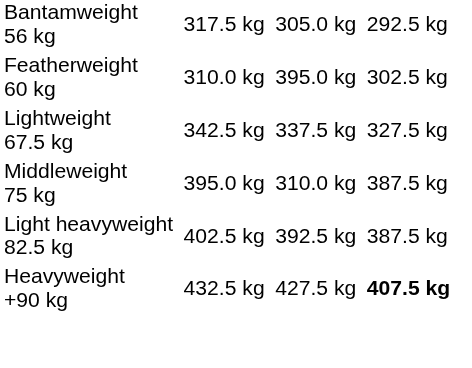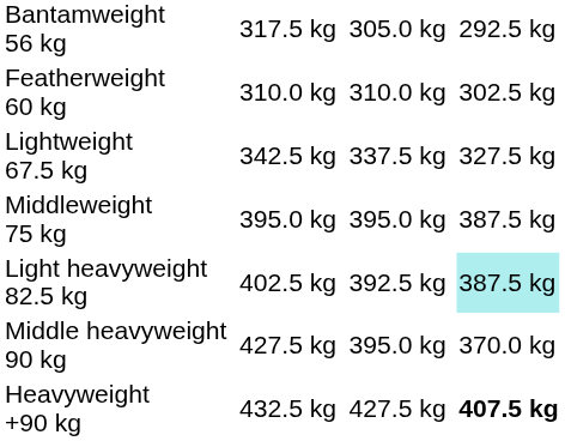 <table>
 <tr>
 <td>Bantamweight<br>56 kg</td>
 <td></td>
 <td>317.5 kg</td>
 <td></td>
 <td>305.0 kg</td>
 <td></td>
 <td>292.5 kg</td>
 </tr>
 <tr>
 <td>Featherweight<br>60 kg</td>
 <td></td>
 <td>310.0 kg</td>
 <td></td>
-<td>395.0 kg</td>
+<td>310.0 kg</td>
 <td></td>
 <td>302.5 kg</td>
 </tr>
 <tr>
 <td>Lightweight<br>67.5 kg</td>
 <td></td>
 <td>342.5 kg</td>
 <td></td>
 <td>337.5 kg</td>
 <td></td>
 <td>327.5 kg</td>
 </tr>
 <tr>
 <td>Middleweight<br>75 kg</td>
 <td></td>
 <td>395.0 kg</td>
 <td></td>
-<td>310.0 kg</td>
+<td>395.0 kg</td>
 <td></td>
 <td>387.5 kg</td>
 </tr>
 <tr>
 <td>Light heavyweight<br>82.5 kg</td>
 <td></td>
 <td>402.5 kg</td>
 <td></td>
 <td>392.5 kg</td>
 <td></td>
-<td>387.5 kg</td>
+<td style="background: paleturquoise;">387.5 kg</td>
+</tr>
+<tr>
+<td>Middle heavyweight<br>90 kg</td>
+<td></td>
+<td>427.5 kg</td>
+<td></td>
+<td>395.0 kg</td>
+<td></td>
+<td>370.0 kg</td>
 </tr>
 <tr>
 <td>Heavyweight<br>+90 kg</td>
 <td></td>
 <td>432.5 kg</td>
 <td></td>
 <td>427.5 kg</td>
 <td></td>
 <td><strong>407.5 kg</strong></td>
 </tr>
 </table>
